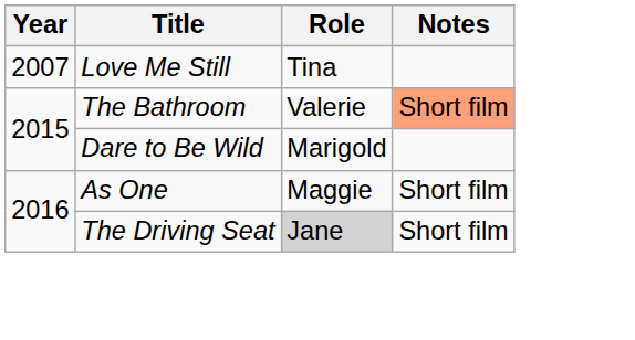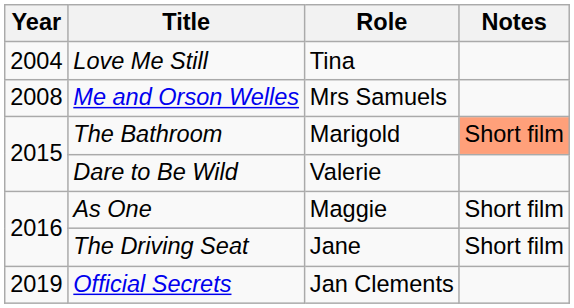 <table class="wikitable">
 <tr>
 <th>Year</th>
 <th>Title</th>
 <th>Role</th>
 <th>Notes</th>
 </tr>
 <tr>
-<td>2007</td>
+<td>2004</td>
 <td><em>Love Me Still</em></td>
 <td>Tina</td>
 <td></td>
 </tr>
 <tr>
+<td>2008</td>
+<td><em><a href='#'>Me and Orson Welles</a></em></td>
+<td>Mrs Samuels</td>
+<td></td>
+</tr>
+<tr>
 <td rowspan="2">2015</td>
 <td><em>The Bathroom</em></td>
-<td>Valerie</td>
+<td>Marigold</td>
 <td style="background: lightsalmon;">Short film</td>
 </tr>
 <tr>
 <td><em>Dare to Be Wild</em></td>
-<td>Marigold</td>
+<td>Valerie</td>
 <td></td>
 </tr>
 <tr>
 <td rowspan="2">2016</td>
 <td><em>As One</em></td>
 <td>Maggie</td>
 <td>Short film</td>
 </tr>
 <tr>
 <td><em>The Driving Seat</em></td>
-<td style="background: lightgrey;">Jane</td>
+<td>Jane</td>
 <td>Short film</td>
 </tr>
+<tr>
+<td>2019</td>
+<td><em><a href='#'>Official Secrets</a></em></td>
+<td>Jan Clements</td>
+<td></td>
+</tr>
 </table>
